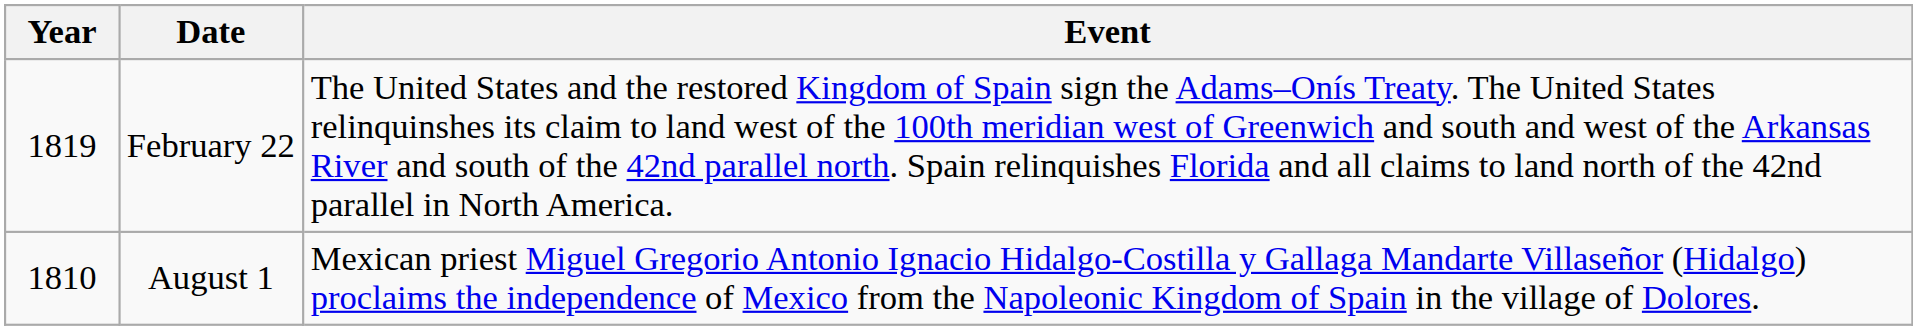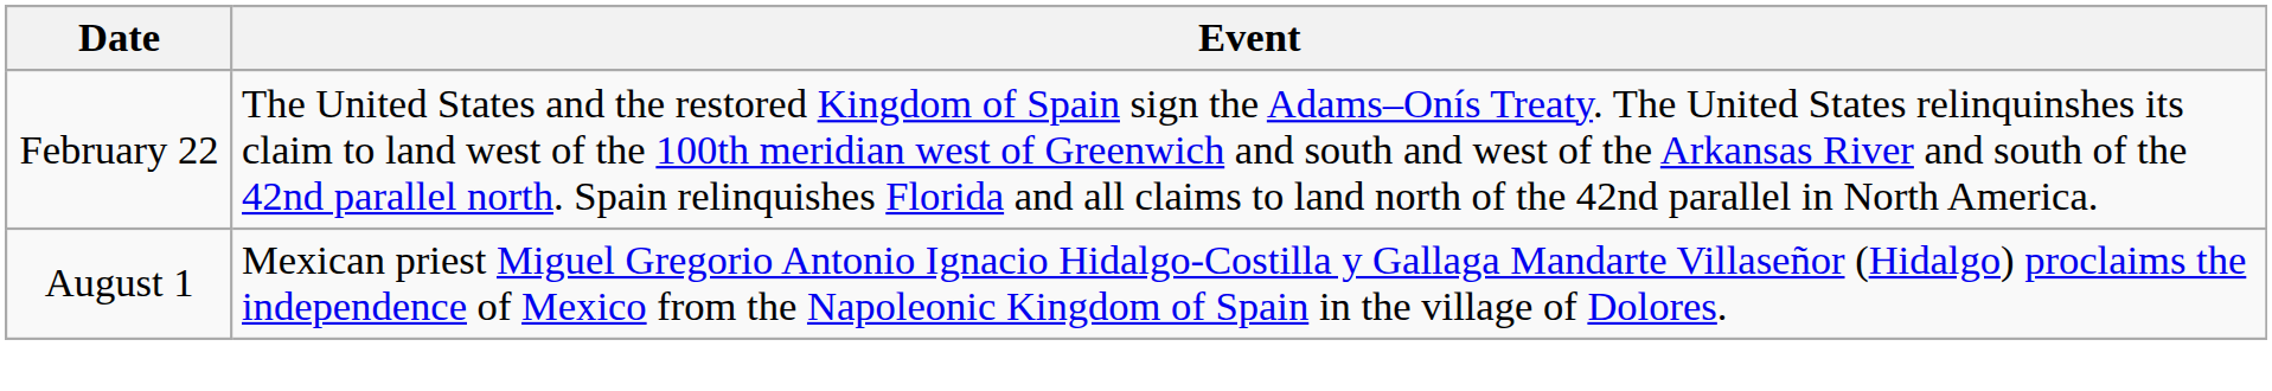 <table class="wikitable" style="width:100%;">
 <tr>
-<th style="width:6%">Year</th>
 <th style="width:8%">Date</th>
 <th style="width:86%">Event</th>
 </tr>
 <tr>
-<td align=center rowspan=1>1819</td>
 <td align=center>February 22</td>
 <td>The United States and the restored <a href='#'>Kingdom of Spain</a> sign the <a href='#'>Adams–Onís Treaty</a>.  The United States relinquinshes its claim to land west of the <a href='#'>100th meridian west of Greenwich</a> and south and west of the <a href='#'>Arkansas River</a> and south of the <a href='#'>42nd parallel north</a>.  Spain relinquishes <a href='#'>Florida</a> and all claims to land north of the 42nd parallel in North America.</td>
 </tr>
 <tr>
-<td align=center rowspan=1>1810</td>
 <td align=center>August 1</td>
 <td>Mexican priest <a href='#'>Miguel Gregorio Antonio Ignacio Hidalgo-Costilla y Gallaga Mandarte Villaseñor</a> (<a href='#'>Hidalgo</a>) <a href='#'>proclaims the independence</a> of <a href='#'>Mexico</a> from the <a href='#'>Napoleonic Kingdom of Spain</a> in the village of <a href='#'>Dolores</a>.</td>
 </tr>
 </table>
